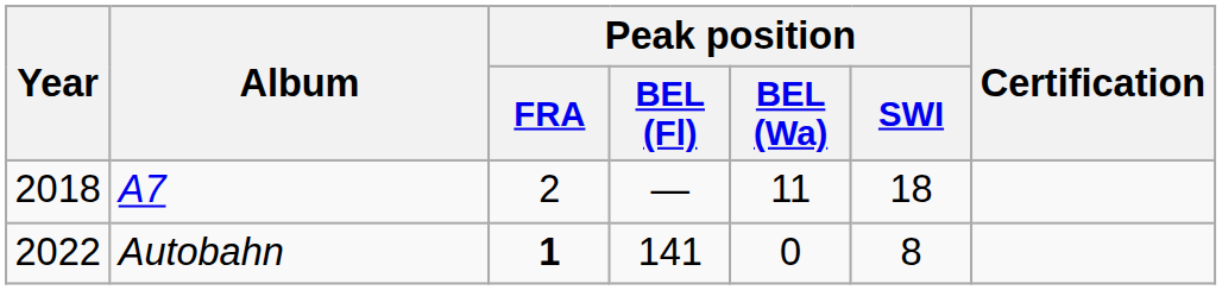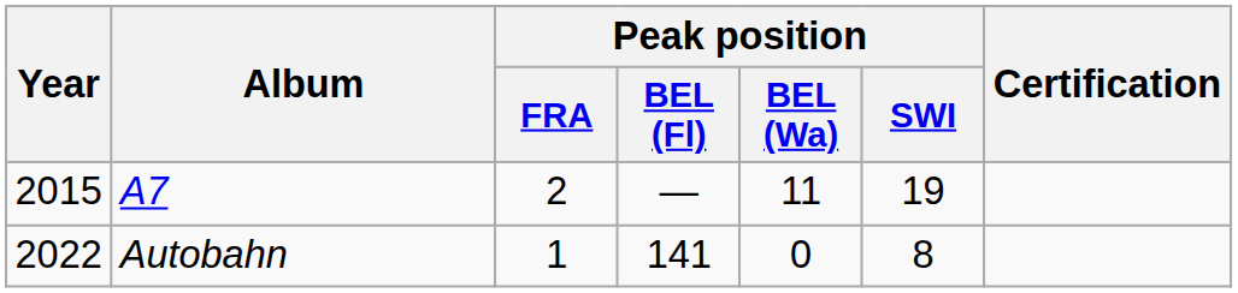 <table class="wikitable">
 <tr>
 <th align="center" rowspan="2" width="10">Year</th>
 <th align="center" rowspan="2" width="150">Album</th>
 <th align="center" colspan="4" width="20">Peak position</th>
 <th align="center" rowspan="2" width="70">Certification</th>
 </tr>
 <tr>
 <th scope="col" style="width:3em;font-size:90%;"><a href='#'>FRA</a><br></th>
 <th scope="col" style="width:3em;font-size:90%;"><a href='#'>BEL (Fl)</a><br></th>
 <th scope="col" style="width:3em;font-size:90%;"><a href='#'>BEL (Wa)</a><br></th>
 <th scope="col" style="width:3em;font-size:90%;"><a href='#'>SWI</a><br></th>
 </tr>
 <tr>
-<td style="text-align:center;">2018</td>
+<td style="text-align:center;">2015</td>
 <td><em><a href='#'>A7</a></em></td>
 <td style="text-align:center;">2</td>
 <td style="text-align:center;">—</td>
 <td style="text-align:center;">11</td>
-<td style="text-align:center;">18</td>
+<td style="text-align:center;">19</td>
 <td></td>
 </tr>
 <tr>
 <td style="text-align:center;">2022</td>
 <td><em>Autobahn</em></td>
-<td style="text-align:center;"><strong>1<br></strong></td>
+<td style="text-align:center;">1<br></td>
 <td style="text-align:center;">141</td>
 <td style="text-align:center;">0</td>
 <td style="text-align:center;">8</td>
 <td></td>
 </tr>
 </table>
